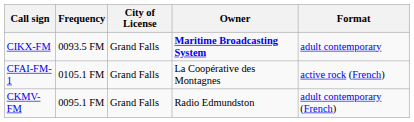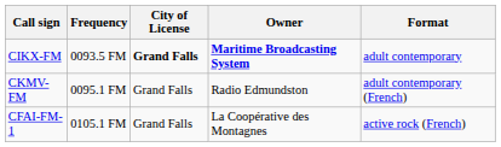 <table class="wikitable sortable" width="100%">
 <tr>
 <th>Call sign</th>
 <th>Frequency</th>
 <th>City of License</th>
 <th>Owner</th>
 <th>Format</th>
 </tr>
 <tr>
 <td><a href='#'>CIKX-FM</a></td>
 <td><span>00</span>93.5 FM</td>
-<td>Grand Falls</td>
+<td><strong>Grand Falls</strong></td>
 <td><strong><a href='#'>Maritime Broadcasting System</a></strong></td>
 <td><a href='#'>adult contemporary</a></td>
+</tr>
+<tr>
+<td><a href='#'>CKMV-FM</a></td>
+<td><span>00</span>95.1 FM</td>
+<td>Grand Falls</td>
+<td>Radio Edmundston</td>
+<td><a href='#'>adult contemporary</a> (<a href='#'>French</a>)</td>
 </tr>
 <tr>
 <td><a href='#'>CFAI-FM-1</a></td>
 <td><span>0</span>105.1 FM</td>
 <td>Grand Falls</td>
 <td>La Coopérative des Montagnes</td>
 <td><a href='#'>active rock</a> (<a href='#'>French</a>)</td>
 </tr>
-<tr>
-<td><a href='#'>CKMV-FM</a></td>
-<td><span>00</span>95.1 FM</td>
-<td>Grand Falls</td>
-<td>Radio Edmundston</td>
-<td><a href='#'>adult contemporary</a> (<a href='#'>French</a>)</td>
-</tr>
 </table>
